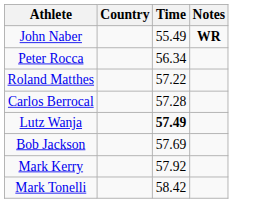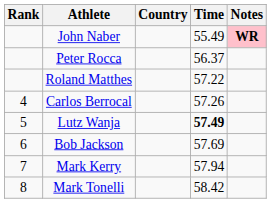 <table class="wikitable sortable" style="text-align:center">
 <tr>
+<th>Rank</th>
 <th>Athlete</th>
 <th>Country</th>
 <th>Time</th>
 <th>Notes</th>
 </tr>
 <tr>
+<td></td>
 <td><a href='#'>John Naber</a></td>
 <td align=left></td>
 <td>55.49</td>
-<td><strong> WR</strong></td>
+<td style="background: pink;"><strong> WR</strong></td>
 </tr>
 <tr>
+<td></td>
 <td><a href='#'>Peter Rocca</a></td>
 <td align=left></td>
-<td>56.34</td>
+<td>56.37</td>
 <td><strong> </strong></td>
 </tr>
 <tr>
+<td></td>
 <td><a href='#'>Roland Matthes</a></td>
 <td align=left></td>
 <td>57.22</td>
 <td><strong> </strong></td>
 </tr>
 <tr>
+<td>4</td>
 <td><a href='#'>Carlos Berrocal</a></td>
 <td align=left></td>
-<td>57.28</td>
+<td>57.26</td>
 <td><strong> </strong></td>
 </tr>
 <tr>
+<td>5</td>
 <td><a href='#'>Lutz Wanja</a></td>
 <td align=left></td>
 <td><strong>57.49</strong></td>
 <td><strong> </strong></td>
 </tr>
 <tr>
+<td>6</td>
 <td><a href='#'>Bob Jackson</a></td>
 <td align=left></td>
 <td>57.69</td>
 <td><strong> </strong></td>
 </tr>
 <tr>
+<td>7</td>
 <td><a href='#'>Mark Kerry</a></td>
 <td align=left></td>
-<td>57.92</td>
+<td>57.94</td>
 <td><strong> </strong></td>
 </tr>
 <tr>
+<td>8</td>
 <td><a href='#'>Mark Tonelli</a></td>
 <td align=left></td>
 <td>58.42</td>
 <td><strong> </strong></td>
 </tr>
 </table>
